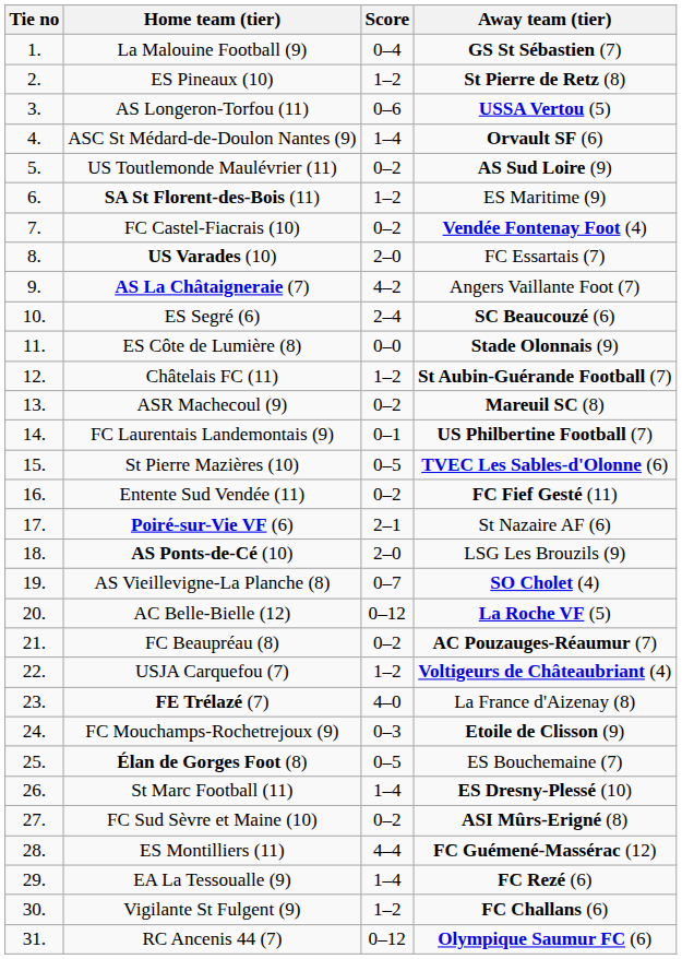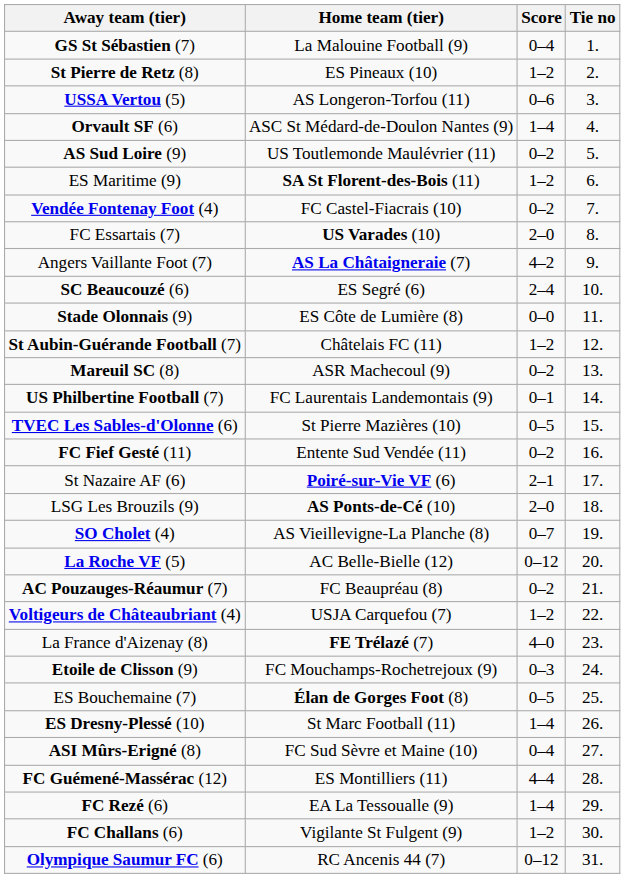 <table class="wikitable" style="text-align: center">
 <tr>
-<th>Tie no</th>
+<th>Away team (tier)</th>
 <th>Home team (tier)</th>
 <th>Score</th>
-<th>Away team (tier)</th>
+<th>Tie no</th>
 </tr>
 <tr>
-<td>1.</td>
+<td><strong>GS St Sébastien</strong> (7)</td>
 <td>La Malouine Football (9)</td>
 <td>0–4</td>
-<td><strong>GS St Sébastien</strong> (7)</td>
+<td>1.</td>
 </tr>
 <tr>
-<td>2.</td>
+<td><strong>St Pierre de Retz</strong> (8)</td>
 <td>ES Pineaux (10)</td>
 <td>1–2</td>
-<td><strong>St Pierre de Retz</strong> (8)</td>
+<td>2.</td>
 </tr>
 <tr>
-<td>3.</td>
+<td><strong><a href='#'>USSA Vertou</a></strong> (5)</td>
 <td>AS Longeron-Torfou (11)</td>
 <td>0–6</td>
-<td><strong><a href='#'>USSA Vertou</a></strong> (5)</td>
+<td>3.</td>
 </tr>
 <tr>
-<td>4.</td>
+<td><strong>Orvault SF</strong> (6)</td>
 <td>ASC St Médard-de-Doulon Nantes (9)</td>
 <td>1–4</td>
-<td><strong>Orvault SF</strong> (6)</td>
+<td>4.</td>
 </tr>
 <tr>
-<td>5.</td>
+<td><strong>AS Sud Loire</strong> (9)</td>
 <td>US Toutlemonde Maulévrier (11)</td>
 <td>0–2</td>
-<td><strong>AS Sud Loire</strong> (9)</td>
+<td>5.</td>
 </tr>
 <tr>
-<td>6.</td>
+<td>ES Maritime (9)</td>
 <td><strong>SA St Florent-des-Bois</strong> (11)</td>
 <td>1–2</td>
-<td>ES Maritime (9)</td>
+<td>6.</td>
 </tr>
 <tr>
-<td>7.</td>
+<td><strong><a href='#'>Vendée Fontenay Foot</a></strong> (4)</td>
 <td>FC Castel-Fiacrais (10)</td>
 <td>0–2</td>
-<td><strong><a href='#'>Vendée Fontenay Foot</a></strong> (4)</td>
+<td>7.</td>
 </tr>
 <tr>
-<td>8.</td>
+<td>FC Essartais (7)</td>
 <td><strong>US Varades</strong> (10)</td>
 <td>2–0</td>
-<td>FC Essartais (7)</td>
+<td>8.</td>
 </tr>
 <tr>
-<td>9.</td>
+<td>Angers Vaillante Foot (7)</td>
 <td><strong><a href='#'>AS La Châtaigneraie</a></strong> (7)</td>
 <td>4–2 </td>
-<td>Angers Vaillante Foot (7)</td>
+<td>9.</td>
 </tr>
 <tr>
-<td>10.</td>
+<td><strong>SC Beaucouzé</strong> (6)</td>
 <td>ES Segré (6)</td>
 <td>2–4</td>
-<td><strong>SC Beaucouzé</strong> (6)</td>
+<td>10.</td>
 </tr>
 <tr>
-<td>11.</td>
+<td><strong>Stade Olonnais</strong> (9)</td>
 <td>ES Côte de Lumière (8)</td>
 <td>0–0 </td>
-<td><strong>Stade Olonnais</strong> (9)</td>
+<td>11.</td>
 </tr>
 <tr>
-<td>12.</td>
+<td><strong>St Aubin-Guérande Football</strong> (7)</td>
 <td>Châtelais FC (11)</td>
 <td>1–2</td>
-<td><strong>St Aubin-Guérande Football</strong> (7)</td>
+<td>12.</td>
 </tr>
 <tr>
-<td>13.</td>
+<td><strong>Mareuil SC</strong> (8)</td>
 <td>ASR Machecoul (9)</td>
 <td>0–2</td>
-<td><strong>Mareuil SC</strong> (8)</td>
+<td>13.</td>
 </tr>
 <tr>
-<td>14.</td>
+<td><strong>US Philbertine Football</strong> (7)</td>
 <td>FC Laurentais Landemontais (9)</td>
 <td>0–1 </td>
-<td><strong>US Philbertine Football</strong> (7)</td>
+<td>14.</td>
 </tr>
 <tr>
-<td>15.</td>
+<td><strong><a href='#'>TVEC Les Sables-d'Olonne</a></strong> (6)</td>
 <td>St Pierre Mazières (10)</td>
 <td>0–5</td>
-<td><strong><a href='#'>TVEC Les Sables-d'Olonne</a></strong> (6)</td>
+<td>15.</td>
 </tr>
 <tr>
-<td>16.</td>
+<td><strong>FC Fief Gesté</strong> (11)</td>
 <td>Entente Sud Vendée (11)</td>
 <td>0–2</td>
-<td><strong>FC Fief Gesté</strong> (11)</td>
+<td>16.</td>
 </tr>
 <tr>
-<td>17.</td>
+<td>St Nazaire AF (6)</td>
 <td><strong><a href='#'>Poiré-sur-Vie VF</a></strong> (6)</td>
 <td>2–1</td>
-<td>St Nazaire AF (6)</td>
+<td>17.</td>
 </tr>
 <tr>
-<td>18.</td>
+<td>LSG Les Brouzils (9)</td>
 <td><strong>AS Ponts-de-Cé</strong> (10)</td>
 <td>2–0</td>
-<td>LSG Les Brouzils (9)</td>
+<td>18.</td>
 </tr>
 <tr>
-<td>19.</td>
+<td><strong><a href='#'>SO Cholet</a></strong> (4)</td>
 <td>AS Vieillevigne-La Planche (8)</td>
 <td>0–7</td>
-<td><strong><a href='#'>SO Cholet</a></strong> (4)</td>
+<td>19.</td>
 </tr>
 <tr>
-<td>20.</td>
+<td><strong><a href='#'>La Roche VF</a></strong> (5)</td>
 <td>AC Belle-Bielle (12)</td>
 <td>0–12</td>
-<td><strong><a href='#'>La Roche VF</a></strong> (5)</td>
+<td>20.</td>
 </tr>
 <tr>
-<td>21.</td>
+<td><strong>AC Pouzauges-Réaumur</strong> (7)</td>
 <td>FC Beaupréau (8)</td>
 <td>0–2</td>
-<td><strong>AC Pouzauges-Réaumur</strong> (7)</td>
+<td>21.</td>
 </tr>
 <tr>
-<td>22.</td>
+<td><strong><a href='#'>Voltigeurs de Châteaubriant</a></strong> (4)</td>
 <td>USJA Carquefou (7)</td>
 <td>1–2</td>
-<td><strong><a href='#'>Voltigeurs de Châteaubriant</a></strong> (4)</td>
+<td>22.</td>
 </tr>
 <tr>
-<td>23.</td>
+<td>La France d'Aizenay (8)</td>
 <td><strong>FE Trélazé</strong> (7)</td>
 <td>4–0</td>
-<td>La France d'Aizenay (8)</td>
+<td>23.</td>
 </tr>
 <tr>
-<td>24.</td>
+<td><strong>Etoile de Clisson</strong> (9)</td>
 <td>FC Mouchamps-Rochetrejoux (9)</td>
 <td>0–3</td>
-<td><strong>Etoile de Clisson</strong> (9)</td>
+<td>24.</td>
 </tr>
 <tr>
-<td>25.</td>
+<td>ES Bouchemaine (7)</td>
 <td><strong>Élan de Gorges Foot</strong> (8)</td>
 <td>0–5</td>
-<td>ES Bouchemaine (7)</td>
+<td>25.</td>
 </tr>
 <tr>
-<td>26.</td>
+<td><strong>ES Dresny-Plessé</strong> (10)</td>
 <td>St Marc Football (11)</td>
 <td>1–4</td>
-<td><strong>ES Dresny-Plessé</strong> (10)</td>
+<td>26.</td>
 </tr>
 <tr>
+<td><strong>ASI Mûrs-Erigné</strong> (8)</td>
+<td>FC Sud Sèvre et Maine (10)</td>
+<td>0–4</td>
 <td>27.</td>
-<td>FC Sud Sèvre et Maine (10)</td>
-<td>0–2</td>
-<td><strong>ASI Mûrs-Erigné</strong> (8)</td>
 </tr>
 <tr>
-<td>28.</td>
+<td><strong>FC Guémené-Massérac</strong> (12)</td>
 <td>ES Montilliers (11)</td>
 <td>4–4 </td>
-<td><strong>FC Guémené-Massérac</strong> (12)</td>
+<td>28.</td>
 </tr>
 <tr>
-<td>29.</td>
+<td><strong>FC Rezé</strong> (6)</td>
 <td>EA La Tessoualle (9)</td>
 <td>1–4</td>
-<td><strong>FC Rezé</strong> (6)</td>
+<td>29.</td>
 </tr>
 <tr>
-<td>30.</td>
+<td><strong>FC Challans</strong> (6)</td>
 <td>Vigilante St Fulgent (9)</td>
 <td>1–2</td>
-<td><strong>FC Challans</strong> (6)</td>
+<td>30.</td>
 </tr>
 <tr>
-<td>31.</td>
+<td><strong><a href='#'>Olympique Saumur FC</a></strong> (6)</td>
 <td>RC Ancenis 44 (7)</td>
 <td>0–12</td>
-<td><strong><a href='#'>Olympique Saumur FC</a></strong> (6)</td>
+<td>31.</td>
 </tr>
 </table>
